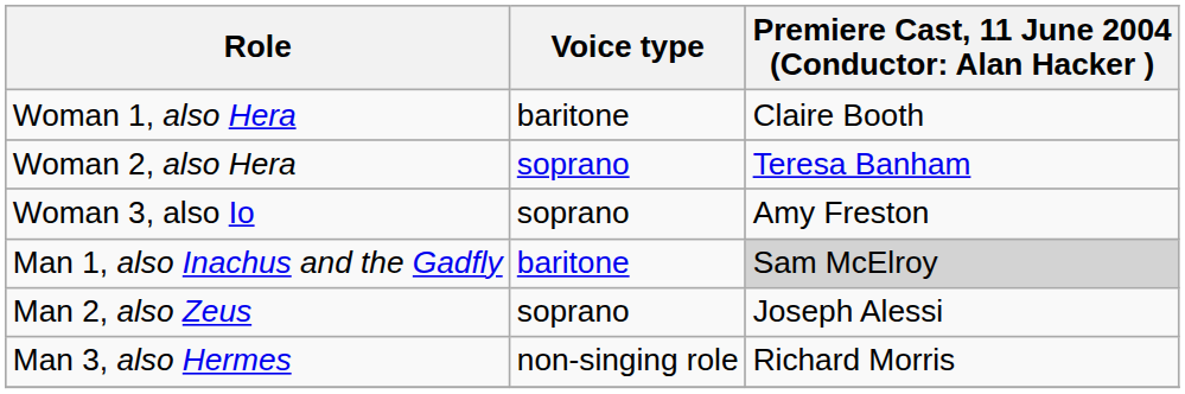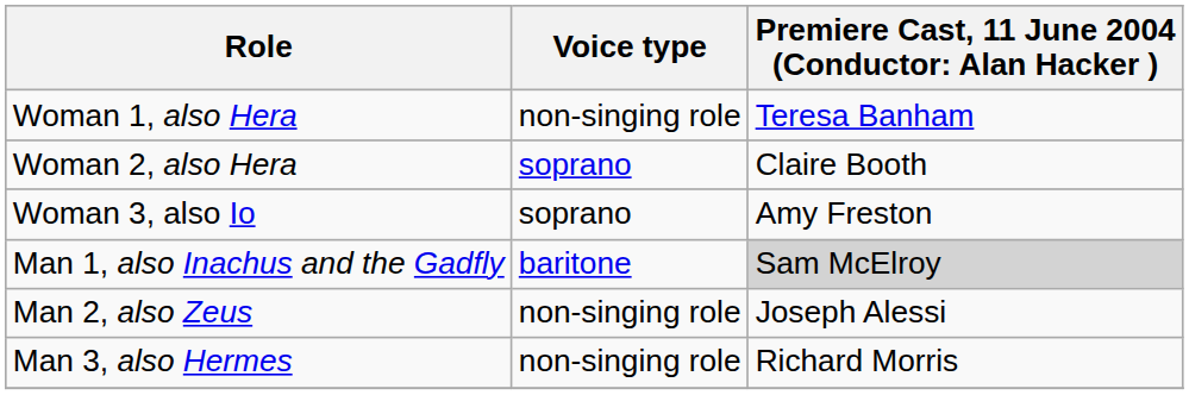 <table class="wikitable">
 <tr>
 <th>Role</th>
 <th>Voice type</th>
 <th>Premiere Cast, 11 June 2004<br>(Conductor: Alan Hacker )</th>
 </tr>
 <tr>
 <td>Woman 1, <em>also <a href='#'>Hera</a></em></td>
-<td>baritone</td>
-<td>Claire Booth</td>
+<td>non-singing role</td>
+<td><a href='#'>Teresa Banham</a></td>
 </tr>
 <tr>
 <td>Woman 2, <em>also Hera</em></td>
 <td><a href='#'>soprano</a></td>
-<td><a href='#'>Teresa Banham</a></td>
+<td>Claire Booth</td>
 </tr>
 <tr>
 <td>Woman 3, also <a href='#'>Io</a></td>
 <td>soprano</td>
 <td>Amy Freston</td>
 </tr>
 <tr>
 <td>Man 1, <em>also <a href='#'>Inachus</a> and the <a href='#'>Gadfly</a></em></td>
 <td><a href='#'>baritone</a></td>
 <td style="background: lightgrey;">Sam McElroy</td>
 </tr>
 <tr>
 <td>Man 2, <em>also <a href='#'>Zeus</a></em></td>
-<td>soprano</td>
+<td>non-singing role</td>
 <td>Joseph Alessi</td>
 </tr>
 <tr>
 <td>Man 3, <em>also <a href='#'>Hermes</a></em></td>
 <td>non-singing role</td>
 <td>Richard Morris</td>
 </tr>
 <tr>
 </tr>
 </table>
